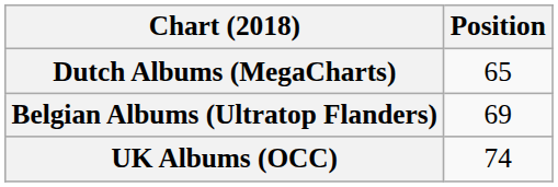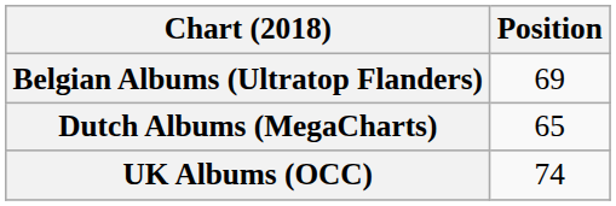 <table class="wikitable sortable plainrowheaders" style="text-align:center">
 <tr>
 <th scope="col">Chart (2018)</th>
 <th scope="col">Position</th>
 </tr>
 <tr>
+<th scope="row">Belgian Albums (Ultratop Flanders)</th>
+<td>69</td>
+</tr>
+<tr>
 <th scope="row">Dutch Albums (MegaCharts)</th>
 <td>65</td>
-</tr>
-<tr>
-<th scope="row">Belgian Albums (Ultratop Flanders)</th>
-<td>69</td>
 </tr>
 <tr>
 <th scope="row">UK Albums (OCC)</th>
 <td>74</td>
 </tr>
 </table>
